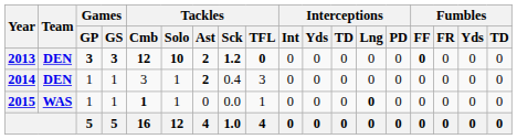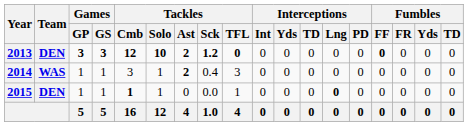 <table class="wikitable" style="text-align:center">
 <tr>
 <th rowspan="2">Year</th>
 <th rowspan="2">Team</th>
 <th colspan="2">Games</th>
 <th colspan="5">Tackles</th>
 <th colspan="5">Interceptions</th>
 <th colspan="4">Fumbles</th>
 </tr>
 <tr>
 <th>GP</th>
 <th>GS</th>
 <th>Cmb</th>
 <th>Solo</th>
 <th>Ast</th>
 <th>Sck</th>
 <th>TFL</th>
 <th>Int</th>
 <th>Yds</th>
 <th>TD</th>
 <th>Lng</th>
 <th>PD</th>
 <th>FF</th>
 <th>FR</th>
 <th>Yds</th>
 <th>TD</th>
 </tr>
 <tr>
 <th><a href='#'>2013</a></th>
 <th><a href='#'>DEN</a></th>
 <td><strong>3</strong></td>
 <td><strong>3</strong></td>
 <td><strong>12</strong></td>
 <td><strong>10</strong></td>
 <td><strong>2</strong></td>
 <td><strong>1.2</strong></td>
 <td><strong>0</strong></td>
 <td>0</td>
 <td>0</td>
 <td>0</td>
 <td>0</td>
 <td>0</td>
 <td><strong>0</strong></td>
 <td>0</td>
 <td>0</td>
 <td>0</td>
 </tr>
 <tr>
 <th><a href='#'>2014</a></th>
-<th><a href='#'>DEN</a></th>
+<th><a href='#'>WAS</a></th>
 <td>1</td>
 <td>1</td>
 <td>3</td>
 <td>1</td>
 <td><strong>2</strong></td>
 <td>0.4</td>
 <td>3</td>
 <td>0</td>
 <td>0</td>
 <td>0</td>
 <td>0</td>
 <td>0</td>
 <td>0</td>
 <td>0</td>
 <td>0</td>
 <td>0</td>
 </tr>
 <tr>
 <th><a href='#'>2015</a></th>
-<th><a href='#'>WAS</a></th>
+<th><a href='#'>DEN</a></th>
 <td>1</td>
 <td>1</td>
 <td><strong>1</strong></td>
 <td>1</td>
 <td>0</td>
 <td>0.0</td>
 <td>1</td>
 <td>0</td>
 <td>0</td>
 <td>0</td>
 <td><strong>0</strong></td>
 <td>0</td>
 <td>0</td>
 <td>0</td>
 <td>0</td>
 <td>0</td>
 </tr>
 <tr>
 <th colspan="2"></th>
 <th>5</th>
 <th>5</th>
 <th>16</th>
 <th>12</th>
 <th>4</th>
 <th>1.0</th>
 <th>4</th>
 <th>0</th>
 <th>0</th>
 <th>0</th>
 <th>0</th>
 <th>0</th>
 <th>0</th>
 <th>0</th>
 <th>0</th>
 <th>0</th>
 </tr>
 </table>
